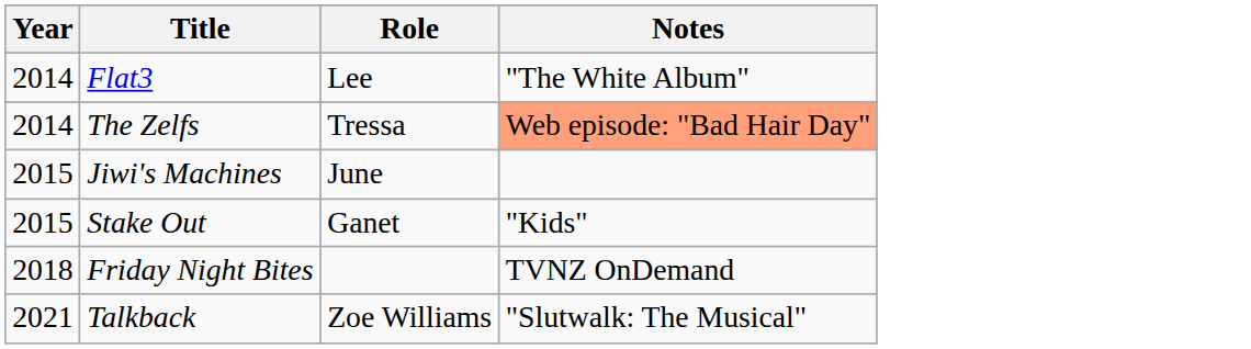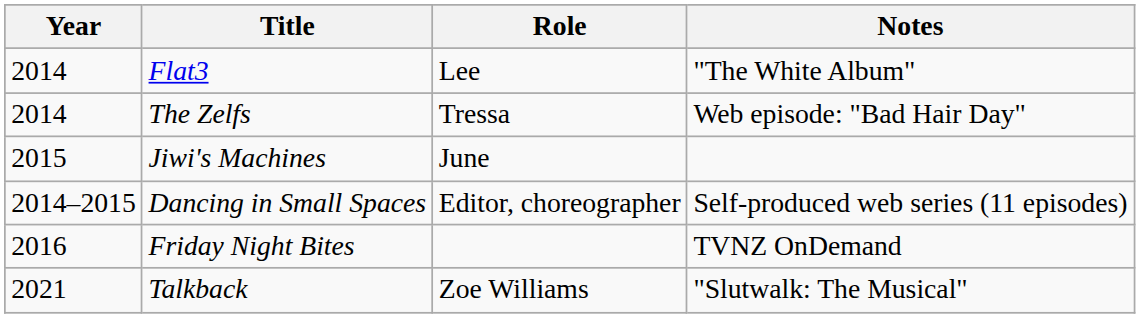 <table class="wikitable sortable">
 <tr>
 <th>Year</th>
 <th>Title</th>
 <th>Role</th>
 <th class="unsortable">Notes</th>
 </tr>
 <tr>
 <td>2014</td>
 <td '><em><a href='#'>Flat3</a></em></td>
 <td>Lee</td>
 <td>"The White Album"</td>
 </tr>
 <tr>
 <td>2014</td>
 <td><em>The Zelfs</em></td>
 <td>Tressa</td>
-<td style="background: lightsalmon;">Web episode: "Bad Hair Day"</td>
+<td>Web episode: "Bad Hair Day"</td>
 </tr>
 <tr>
 <td>2015</td>
 <td><em>Jiwi's Machines</em></td>
 <td>June</td>
 <td></td>
 </tr>
 <tr>
-<td>2015</td>
-<td><em>Stake Out</em></td>
-<td>Ganet</td>
-<td>"Kids"</td>
+<td>2014–2015</td>
+<td><em>Dancing in Small Spaces</em></td>
+<td>Editor, choreographer</td>
+<td>Self-produced web series (11 episodes)</td>
 </tr>
 <tr>
-<td>2018</td>
+<td>2016</td>
 <td><em>Friday Night Bites</em></td>
 <td></td>
 <td>TVNZ OnDemand</td>
 </tr>
 <tr>
 <td>2021</td>
 <td><em>Talkback</em></td>
 <td>Zoe Williams</td>
 <td>"Slutwalk: The Musical"</td>
 </tr>
 </table>
